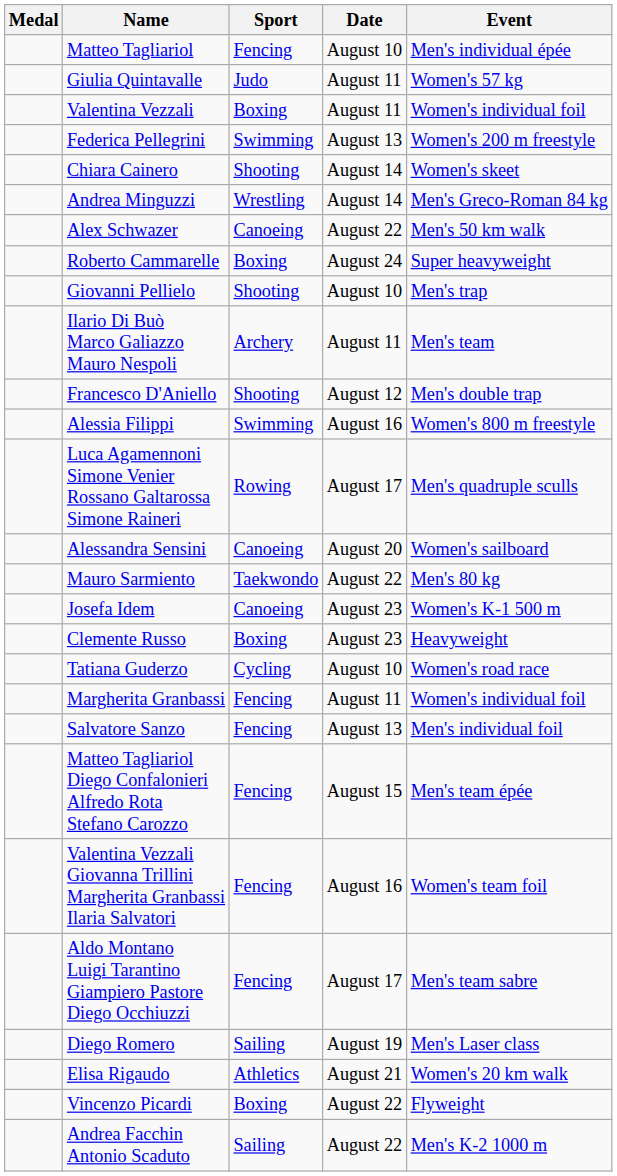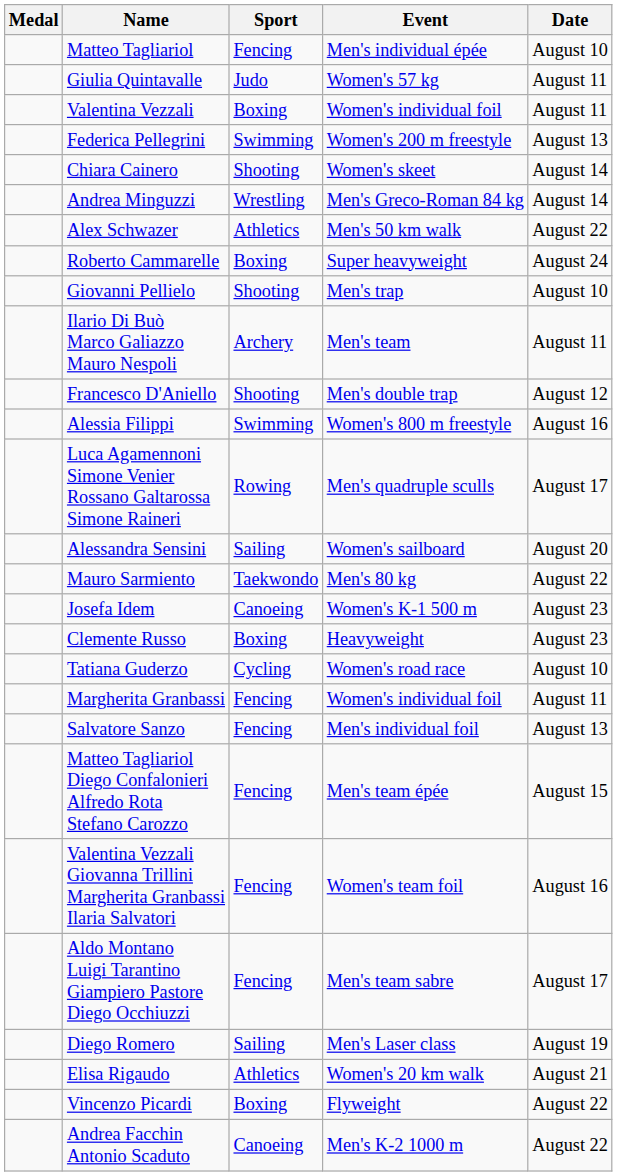 <table class="wikitable sortable" style="font-size:95%">
 <tr>
 <th>Medal</th>
 <th>Name</th>
 <th>Sport</th>
+<th>Event</th>
 <th>Date</th>
-<th>Event</th>
 </tr>
 <tr>
 <td></td>
 <td><a href='#'>Matteo Tagliariol</a></td>
 <td><a href='#'>Fencing</a></td>
+<td><a href='#'>Men's individual épée</a></td>
 <td>August 10</td>
-<td><a href='#'>Men's individual épée</a></td>
 </tr>
 <tr>
 <td></td>
 <td><a href='#'>Giulia Quintavalle</a></td>
 <td><a href='#'>Judo</a></td>
+<td><a href='#'>Women's 57 kg</a></td>
 <td>August 11</td>
-<td><a href='#'>Women's 57 kg</a></td>
 </tr>
 <tr>
 <td></td>
 <td><a href='#'>Valentina Vezzali</a></td>
 <td><a href='#'>Boxing</a></td>
+<td><a href='#'>Women's individual foil</a></td>
 <td>August 11</td>
-<td><a href='#'>Women's individual foil</a></td>
 </tr>
 <tr>
 <td></td>
 <td><a href='#'>Federica Pellegrini</a></td>
 <td><a href='#'>Swimming</a></td>
+<td><a href='#'>Women's 200 m freestyle</a></td>
 <td>August 13</td>
-<td><a href='#'>Women's 200 m freestyle</a></td>
 </tr>
 <tr>
 <td></td>
 <td><a href='#'>Chiara Cainero</a></td>
 <td><a href='#'>Shooting</a></td>
+<td><a href='#'>Women's skeet</a></td>
 <td>August 14</td>
-<td><a href='#'>Women's skeet</a></td>
 </tr>
 <tr>
 <td></td>
 <td><a href='#'>Andrea Minguzzi</a></td>
 <td><a href='#'>Wrestling</a></td>
+<td><a href='#'>Men's Greco-Roman 84 kg</a></td>
 <td>August 14</td>
-<td><a href='#'>Men's Greco-Roman 84 kg</a></td>
 </tr>
 <tr>
 <td></td>
 <td><a href='#'>Alex Schwazer</a></td>
-<td><a href='#'>Canoeing</a></td>
+<td><a href='#'>Athletics</a></td>
+<td><a href='#'>Men's 50 km walk</a></td>
 <td>August 22</td>
-<td><a href='#'>Men's 50 km walk</a></td>
 </tr>
 <tr>
 <td></td>
 <td><a href='#'>Roberto Cammarelle</a></td>
 <td><a href='#'>Boxing</a></td>
+<td><a href='#'>Super heavyweight</a></td>
 <td>August 24</td>
-<td><a href='#'>Super heavyweight</a></td>
 </tr>
 <tr>
 <td></td>
 <td><a href='#'>Giovanni Pellielo</a></td>
 <td><a href='#'>Shooting</a></td>
+<td><a href='#'>Men's trap</a></td>
 <td>August 10</td>
-<td><a href='#'>Men's trap</a></td>
 </tr>
 <tr>
 <td></td>
 <td><a href='#'>Ilario Di Buò</a><br><a href='#'>Marco Galiazzo</a><br><a href='#'>Mauro Nespoli</a></td>
 <td><a href='#'>Archery</a></td>
+<td><a href='#'>Men's team</a></td>
 <td>August 11</td>
-<td><a href='#'>Men's team</a></td>
 </tr>
 <tr>
 <td></td>
 <td><a href='#'>Francesco D'Aniello</a></td>
 <td><a href='#'>Shooting</a></td>
+<td><a href='#'>Men's double trap</a></td>
 <td>August 12</td>
-<td><a href='#'>Men's double trap</a></td>
 </tr>
 <tr>
 <td></td>
 <td><a href='#'>Alessia Filippi</a></td>
 <td><a href='#'>Swimming</a></td>
+<td><a href='#'>Women's 800 m freestyle</a></td>
 <td>August 16</td>
-<td><a href='#'>Women's 800 m freestyle</a></td>
 </tr>
 <tr>
 <td></td>
 <td><a href='#'>Luca Agamennoni</a><br><a href='#'>Simone Venier</a><br><a href='#'>Rossano Galtarossa</a><br><a href='#'>Simone Raineri</a></td>
 <td><a href='#'>Rowing</a></td>
+<td><a href='#'>Men's quadruple sculls</a></td>
 <td>August 17</td>
-<td><a href='#'>Men's quadruple sculls</a></td>
 </tr>
 <tr>
 <td></td>
 <td><a href='#'>Alessandra Sensini</a></td>
-<td><a href='#'>Canoeing</a></td>
+<td><a href='#'>Sailing</a></td>
+<td><a href='#'>Women's sailboard</a></td>
 <td>August 20</td>
-<td><a href='#'>Women's sailboard</a></td>
 </tr>
 <tr>
 <td></td>
 <td><a href='#'>Mauro Sarmiento</a></td>
 <td><a href='#'>Taekwondo</a></td>
+<td><a href='#'>Men's 80 kg</a></td>
 <td>August 22</td>
-<td><a href='#'>Men's 80 kg</a></td>
 </tr>
 <tr>
 <td></td>
 <td><a href='#'>Josefa Idem</a></td>
 <td><a href='#'>Canoeing</a></td>
+<td><a href='#'>Women's K-1 500 m</a></td>
 <td>August 23</td>
-<td><a href='#'>Women's K-1 500 m</a></td>
 </tr>
 <tr>
 <td></td>
 <td><a href='#'>Clemente Russo</a></td>
 <td><a href='#'>Boxing</a></td>
+<td><a href='#'>Heavyweight</a></td>
 <td>August 23</td>
-<td><a href='#'>Heavyweight</a></td>
 </tr>
 <tr>
 <td></td>
 <td><a href='#'>Tatiana Guderzo</a></td>
 <td><a href='#'>Cycling</a></td>
+<td><a href='#'>Women's road race</a></td>
 <td>August 10</td>
-<td><a href='#'>Women's road race</a></td>
 </tr>
 <tr>
 <td></td>
 <td><a href='#'>Margherita Granbassi</a></td>
 <td><a href='#'>Fencing</a></td>
+<td><a href='#'>Women's individual foil</a></td>
 <td>August 11</td>
-<td><a href='#'>Women's individual foil</a></td>
 </tr>
 <tr>
 <td></td>
 <td><a href='#'>Salvatore Sanzo</a></td>
 <td><a href='#'>Fencing</a></td>
+<td><a href='#'>Men's individual foil</a></td>
 <td>August 13</td>
-<td><a href='#'>Men's individual foil</a></td>
 </tr>
 <tr>
 <td></td>
 <td><a href='#'>Matteo Tagliariol</a><br><a href='#'>Diego Confalonieri</a><br><a href='#'>Alfredo Rota</a><br><a href='#'>Stefano Carozzo</a></td>
 <td><a href='#'>Fencing</a></td>
+<td><a href='#'>Men's team épée</a></td>
 <td>August 15</td>
-<td><a href='#'>Men's team épée</a></td>
 </tr>
 <tr>
 <td></td>
 <td><a href='#'>Valentina Vezzali</a><br><a href='#'>Giovanna Trillini</a><br><a href='#'>Margherita Granbassi</a><br><a href='#'>Ilaria Salvatori</a></td>
 <td><a href='#'>Fencing</a></td>
+<td><a href='#'>Women's team foil</a></td>
 <td>August 16</td>
-<td><a href='#'>Women's team foil</a></td>
 </tr>
 <tr>
 <td></td>
 <td><a href='#'>Aldo Montano</a><br><a href='#'>Luigi Tarantino</a><br><a href='#'>Giampiero Pastore</a><br><a href='#'>Diego Occhiuzzi</a></td>
 <td><a href='#'>Fencing</a></td>
+<td><a href='#'>Men's team sabre</a></td>
 <td>August 17</td>
-<td><a href='#'>Men's team sabre</a></td>
 </tr>
 <tr>
 <td></td>
 <td><a href='#'>Diego Romero</a></td>
 <td><a href='#'>Sailing</a></td>
+<td><a href='#'>Men's Laser class</a></td>
 <td>August 19</td>
-<td><a href='#'>Men's Laser class</a></td>
 </tr>
 <tr>
 <td></td>
 <td><a href='#'>Elisa Rigaudo</a></td>
 <td><a href='#'>Athletics</a></td>
+<td><a href='#'>Women's 20 km walk</a></td>
 <td>August 21</td>
-<td><a href='#'>Women's 20 km walk</a></td>
 </tr>
 <tr>
 <td></td>
 <td><a href='#'>Vincenzo Picardi</a></td>
 <td><a href='#'>Boxing</a></td>
+<td><a href='#'>Flyweight</a></td>
 <td>August 22</td>
-<td><a href='#'>Flyweight</a></td>
 </tr>
 <tr>
 <td></td>
 <td><a href='#'>Andrea Facchin</a><br><a href='#'>Antonio Scaduto</a></td>
-<td><a href='#'>Sailing</a></td>
+<td><a href='#'>Canoeing</a></td>
+<td><a href='#'>Men's K-2 1000 m</a></td>
 <td>August 22</td>
-<td><a href='#'>Men's K-2 1000 m</a></td>
 </tr>
 </table>
